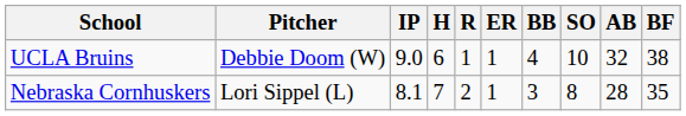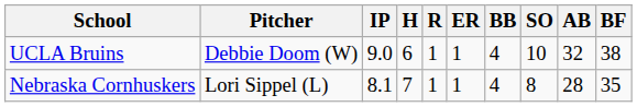 <table class="wikitable">
 <tr style="text-align:center; background:#f2f2f2;">
 <th>School</th>
 <th>Pitcher</th>
 <th>IP</th>
 <th>H</th>
 <th>R</th>
 <th>ER</th>
 <th>BB</th>
 <th>SO</th>
 <th>AB</th>
 <th>BF</th>
 </tr>
 <tr>
 <td><a href='#'>UCLA Bruins</a></td>
 <td><a href='#'>Debbie Doom</a> (W)</td>
 <td>9.0</td>
 <td>6</td>
 <td>1</td>
 <td>1</td>
 <td>4</td>
 <td>10</td>
 <td>32</td>
 <td>38</td>
 </tr>
 <tr>
 <td><a href='#'>Nebraska Cornhuskers</a></td>
 <td>Lori Sippel (L)</td>
 <td>8.1</td>
 <td>7</td>
-<td>2</td>
 <td>1</td>
-<td>3</td>
+<td>1</td>
+<td>4</td>
 <td>8</td>
 <td>28</td>
 <td>35</td>
 </tr>
 </table>
